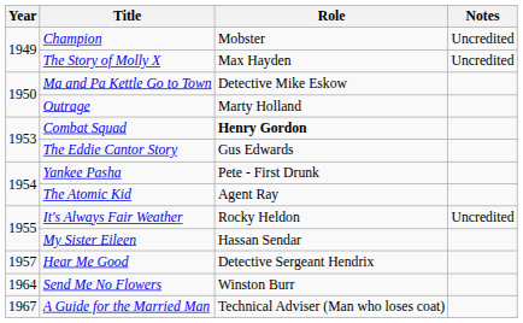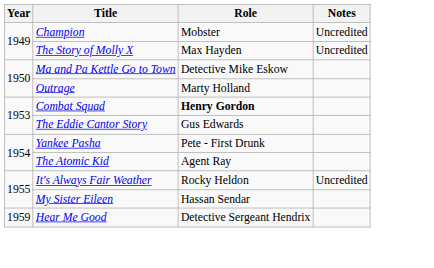 <table class="wikitable">
 <tr>
 <th>Year</th>
 <th>Title</th>
 <th>Role</th>
 <th>Notes</th>
 </tr>
 <tr>
 <td rowspan=2>1949</td>
 <td><em><a href='#'>Champion</a></em></td>
 <td>Mobster</td>
 <td>Uncredited</td>
 </tr>
 <tr>
 <td><em><a href='#'>The Story of Molly X</a></em></td>
 <td>Max Hayden</td>
 <td>Uncredited</td>
 </tr>
 <tr>
 <td rowspan=2>1950</td>
 <td><em><a href='#'>Ma and Pa Kettle Go to Town</a></em></td>
 <td>Detective Mike Eskow</td>
 <td></td>
 </tr>
 <tr>
 <td><em><a href='#'>Outrage</a></em></td>
 <td>Marty Holland</td>
 <td></td>
 </tr>
 <tr>
 <td rowspan=2>1953</td>
 <td><em><a href='#'>Combat Squad</a></em></td>
 <td><strong>Henry Gordon</strong></td>
 <td></td>
 </tr>
 <tr>
 <td><em><a href='#'>The Eddie Cantor Story</a></em></td>
 <td>Gus Edwards</td>
 <td></td>
 </tr>
 <tr>
 <td rowspan=2>1954</td>
 <td><em><a href='#'>Yankee Pasha</a></em></td>
 <td>Pete - First Drunk</td>
 <td></td>
 </tr>
 <tr>
 <td><em><a href='#'>The Atomic Kid</a></em></td>
 <td>Agent Ray</td>
 <td></td>
 </tr>
 <tr>
 <td rowspan=2>1955</td>
 <td><em><a href='#'>It's Always Fair Weather</a></em></td>
 <td>Rocky Heldon</td>
 <td>Uncredited</td>
 </tr>
 <tr>
 <td><em><a href='#'>My Sister Eileen</a></em></td>
 <td>Hassan Sendar</td>
 <td></td>
 </tr>
 <tr>
-<td>1957</td>
+<td>1959</td>
 <td><em><a href='#'>Hear Me Good</a></em></td>
 <td>Detective Sergeant Hendrix</td>
 <td></td>
 </tr>
-<tr>
-<td>1964</td>
-<td><em><a href='#'>Send Me No Flowers</a></em></td>
-<td>Winston Burr</td>
-<td></td>
-</tr>
-<tr>
-<td>1967</td>
-<td><em><a href='#'>A Guide for the Married Man</a></em></td>
-<td>Technical Adviser (Man who loses coat)</td>
-<td></td>
-</tr>
 </table>
